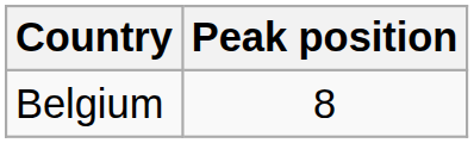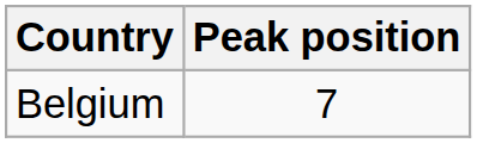 <table class="wikitable">
 <tr>
 <th>Country</th>
 <th>Peak position</th>
 </tr>
 <tr>
 <td>Belgium</td>
-<td align="center">8</td>
+<td align="center">7</td>
 </tr>
 </table>
